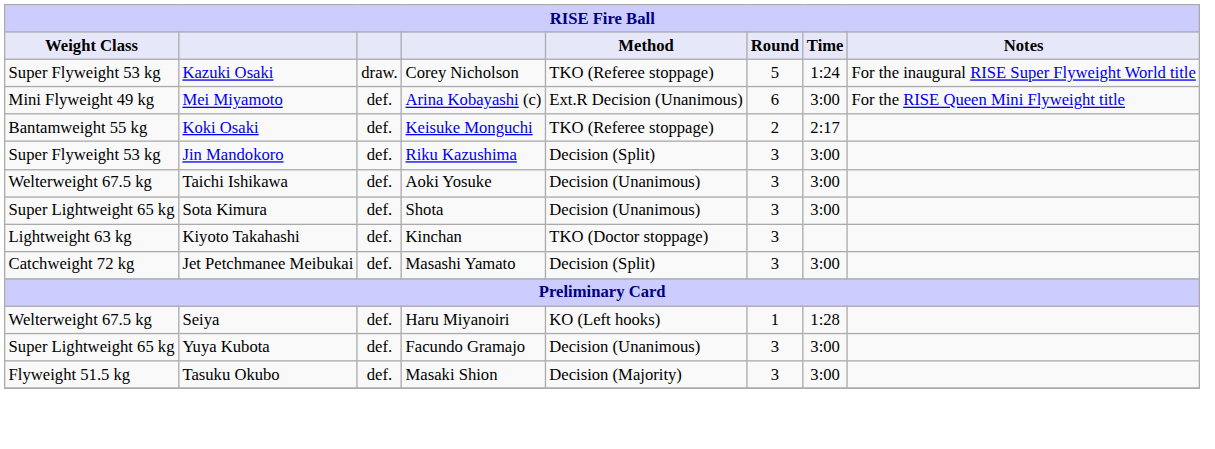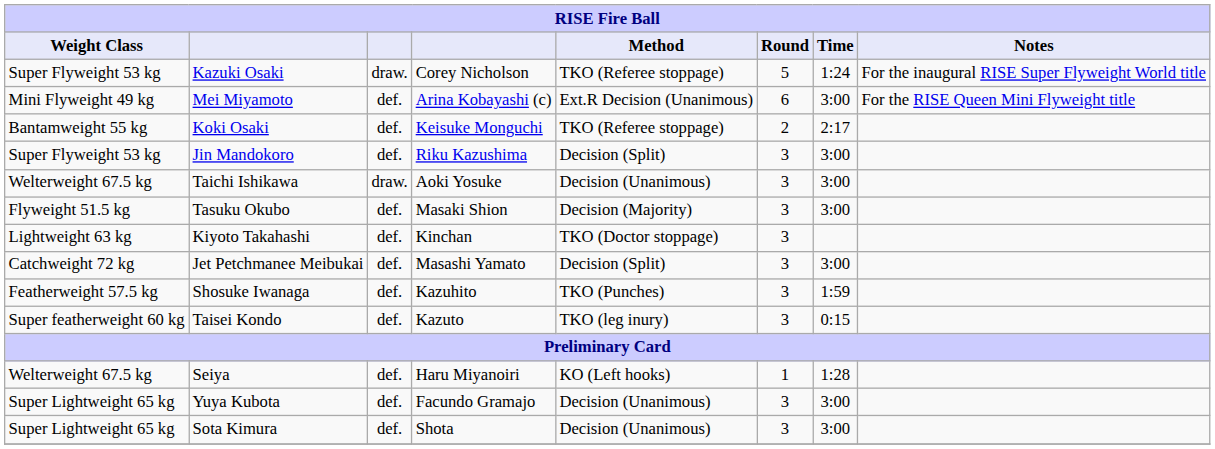 <table class="wikitable" style="font-size: 80%;">
 <tr>
 <th colspan="8" style="background-color: #ccf; color: #000080; text-align: center;"><strong>RISE Fire Ball</strong></th>
 </tr>
 <tr>
 <th colspan="1" style="background-color: #E6E8FA; color: #000000; text-align: center;">Weight Class</th>
 <th colspan="1" style="background-color: #E6E8FA; color: #000000; text-align: center;"></th>
 <th colspan="1" style="background-color: #E6E8FA; color: #000000; text-align: center;"></th>
 <th colspan="1" style="background-color: #E6E8FA; color: #000000; text-align: center;"></th>
 <th colspan="1" style="background-color: #E6E8FA; color: #000000; text-align: center;">Method</th>
 <th colspan="1" style="background-color: #E6E8FA; color: #000000; text-align: center;">Round</th>
 <th colspan="1" style="background-color: #E6E8FA; color: #000000; text-align: center;">Time</th>
 <th colspan="1" style="background-color: #E6E8FA; color: #000000; text-align: center;">Notes</th>
 </tr>
 <tr>
 <td>Super Flyweight 53 kg</td>
 <td> <a href='#'>Kazuki Osaki</a></td>
 <td align="center">draw.</td>
 <td> Corey Nicholson</td>
 <td>TKO (Referee stoppage)</td>
 <td align="center">5</td>
 <td align="center">1:24</td>
 <td>For the inaugural <a href='#'>RISE Super Flyweight World title</a></td>
 </tr>
 <tr>
 <td>Mini Flyweight 49 kg</td>
 <td> <a href='#'>Mei Miyamoto</a></td>
 <td align="center">def.</td>
 <td> <a href='#'>Arina Kobayashi</a> (c)</td>
 <td>Ext.R Decision (Unanimous)</td>
 <td align="center">6</td>
 <td align="center">3:00</td>
 <td>For the <a href='#'>RISE Queen Mini Flyweight title</a></td>
 </tr>
 <tr>
 <td>Bantamweight 55 kg</td>
 <td> <a href='#'>Koki Osaki</a></td>
 <td align="center">def.</td>
 <td> <a href='#'>Keisuke Monguchi</a></td>
 <td>TKO (Referee stoppage)</td>
 <td align="center">2</td>
 <td align="center">2:17</td>
 <td></td>
 </tr>
 <tr>
 <td>Super Flyweight 53 kg</td>
 <td> <a href='#'>Jin Mandokoro</a></td>
 <td align="center">def.</td>
 <td> <a href='#'>Riku Kazushima</a></td>
 <td>Decision (Split)</td>
 <td align="center">3</td>
 <td align="center">3:00</td>
 <td></td>
 </tr>
 <tr>
 <td>Welterweight 67.5 kg</td>
 <td> Taichi Ishikawa</td>
-<td align="center">def.</td>
+<td align="center">draw.</td>
 <td> Aoki Yosuke</td>
 <td>Decision (Unanimous)</td>
 <td align="center">3</td>
 <td align="center">3:00</td>
 <td></td>
 </tr>
 <tr>
-<td>Super Lightweight 65 kg</td>
-<td> Sota Kimura</td>
+<td>Flyweight 51.5 kg</td>
+<td> Tasuku Okubo</td>
 <td align="center">def.</td>
-<td> Shota</td>
-<td>Decision (Unanimous)</td>
+<td> Masaki Shion</td>
+<td>Decision (Majority)</td>
 <td align="center">3</td>
 <td align="center">3:00</td>
 <td></td>
 </tr>
 <tr>
 <td>Lightweight 63 kg</td>
 <td> Kiyoto Takahashi</td>
 <td align="center">def.</td>
 <td> Kinchan</td>
 <td>TKO (Doctor stoppage)</td>
 <td align="center">3</td>
 <td align="center"></td>
 <td></td>
 </tr>
 <tr>
 <td>Catchweight 72 kg</td>
 <td> Jet Petchmanee Meibukai</td>
 <td align="center">def.</td>
 <td> Masashi Yamato</td>
 <td>Decision (Split)</td>
 <td align="center">3</td>
 <td align="center">3:00</td>
+<td></td>
+</tr>
+<tr>
+<td>Featherweight 57.5 kg</td>
+<td> Shosuke Iwanaga</td>
+<td align="center">def.</td>
+<td> Kazuhito</td>
+<td>TKO (Punches)</td>
+<td align="center">3</td>
+<td align="center">1:59</td>
+<td></td>
+</tr>
+<tr>
+<td>Super featherweight 60 kg</td>
+<td> Taisei Kondo</td>
+<td align="center">def.</td>
+<td> Kazuto</td>
+<td>TKO (leg inury)</td>
+<td align="center">3</td>
+<td align="center">0:15</td>
 <td></td>
 </tr>
 <tr>
 <th colspan="8" style="background-color: #ccf; color: #000080; text-align: center;"><strong>Preliminary Card</strong></th>
 </tr>
 <tr>
 <td>Welterweight 67.5 kg</td>
 <td> Seiya</td>
 <td align="center">def.</td>
 <td> Haru Miyanoiri</td>
 <td>KO (Left hooks)</td>
 <td align="center">1</td>
 <td align="center">1:28</td>
 <td></td>
 </tr>
 <tr>
 <td>Super Lightweight 65 kg</td>
 <td> Yuya Kubota</td>
 <td align="center">def.</td>
 <td> Facundo Gramajo</td>
 <td>Decision (Unanimous)</td>
 <td align="center">3</td>
 <td align="center">3:00</td>
 <td></td>
 </tr>
 <tr>
-<td>Flyweight 51.5 kg</td>
-<td> Tasuku Okubo</td>
+<td>Super Lightweight 65 kg</td>
+<td> Sota Kimura</td>
 <td align="center">def.</td>
-<td> Masaki Shion</td>
-<td>Decision (Majority)</td>
+<td> Shota</td>
+<td>Decision (Unanimous)</td>
 <td align="center">3</td>
 <td align="center">3:00</td>
 <td></td>
 </tr>
 <tr>
 </tr>
 </table>
